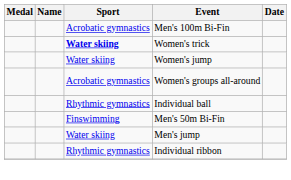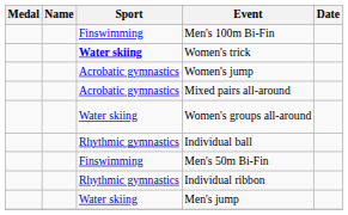 <table class="wikitable sortable" style="font-size:90%">
 <tr>
 <th>Medal</th>
 <th>Name</th>
 <th>Sport</th>
 <th>Event</th>
 <th>Date</th>
 </tr>
 <tr>
 <td></td>
 <td></td>
-<td><a href='#'>Acrobatic gymnastics</a></td>
+<td><a href='#'>Finswimming</a></td>
 <td>Men's 100m Bi-Fin</td>
 <td></td>
 </tr>
 <tr>
 <td></td>
 <td></td>
 <td><strong><a href='#'>Water skiing</a></strong></td>
 <td>Women's trick</td>
 <td></td>
 </tr>
 <tr>
 <td></td>
 <td></td>
-<td><a href='#'>Water skiing</a></td>
+<td><a href='#'>Acrobatic gymnastics</a></td>
 <td>Women's jump</td>
 <td></td>
 </tr>
 <tr>
 <td></td>
+<td><br></td>
+<td><a href='#'>Acrobatic gymnastics</a></td>
+<td>Mixed pairs all-around</td>
+<td></td>
+</tr>
+<tr>
+<td></td>
 <td><br><br></td>
-<td><a href='#'>Acrobatic gymnastics</a></td>
+<td><a href='#'>Water skiing</a></td>
 <td>Women's groups all-around</td>
 <td></td>
 </tr>
 <tr>
 <td></td>
 <td></td>
 <td><a href='#'>Rhythmic gymnastics</a></td>
 <td>Individual ball</td>
 <td></td>
 </tr>
 <tr>
 <td></td>
 <td></td>
 <td><a href='#'>Finswimming</a></td>
 <td>Men's 50m Bi-Fin</td>
 <td></td>
 </tr>
 <tr>
 <td></td>
 <td></td>
+<td><a href='#'>Rhythmic gymnastics</a></td>
+<td>Individual ribbon</td>
+<td></td>
+</tr>
+<tr>
+<td></td>
+<td></td>
 <td><a href='#'>Water skiing</a></td>
 <td>Men's jump</td>
 <td></td>
 </tr>
 <tr>
-<td></td>
-<td></td>
-<td><a href='#'>Rhythmic gymnastics</a></td>
-<td>Individual ribbon</td>
-<td></td>
-</tr>
-<tr>
 </tr>
 </table>
